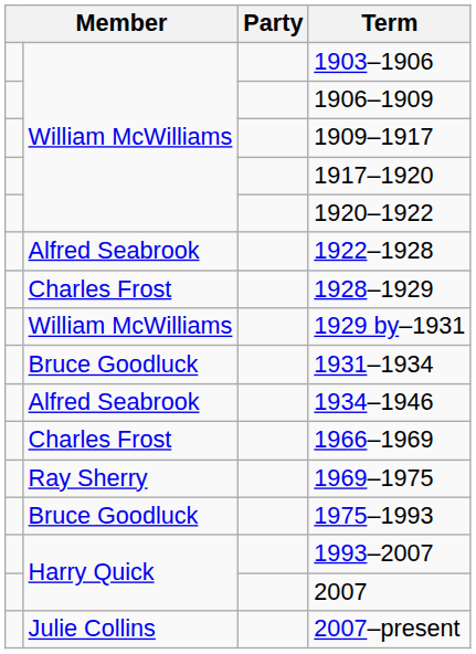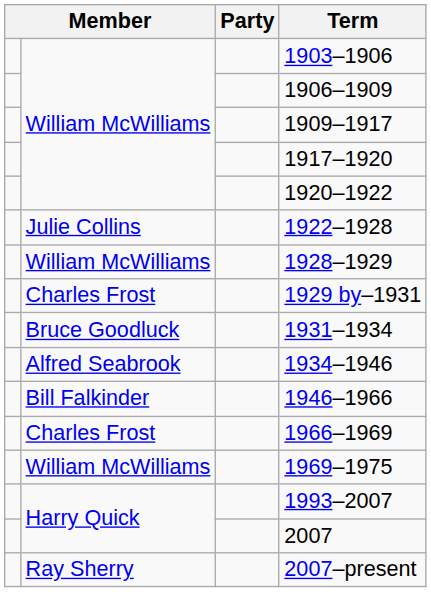 <table class="wikitable">
 <tr>
 <th colspan="2">Member</th>
 <th>Party</th>
 <th>Term</th>
 </tr>
 <tr>
 <td> </td>
 <td rowspan="5"><a href='#'>William McWilliams</a></td>
 <td></td>
 <td><a href='#'>1903</a>–1906</td>
 </tr>
 <tr>
 <td> </td>
 <td></td>
 <td>1906–1909</td>
 </tr>
 <tr>
 <td> </td>
 <td></td>
 <td>1909–1917</td>
 </tr>
 <tr>
 <td> </td>
 <td></td>
 <td>1917–1920</td>
 </tr>
 <tr>
 <td> </td>
 <td></td>
 <td>1920–1922</td>
 </tr>
 <tr>
 <td> </td>
-<td><a href='#'>Alfred Seabrook</a></td>
+<td><a href='#'>Julie Collins</a></td>
 <td></td>
 <td><a href='#'>1922</a>–1928</td>
 </tr>
 <tr>
 <td> </td>
-<td><a href='#'>Charles Frost</a></td>
+<td><a href='#'>William McWilliams</a></td>
 <td></td>
 <td><a href='#'>1928</a>–1929</td>
 </tr>
 <tr>
 <td> </td>
-<td><a href='#'>William McWilliams</a></td>
+<td><a href='#'>Charles Frost</a></td>
 <td></td>
 <td><a href='#'>1929 by</a>–1931</td>
 </tr>
 <tr>
 <td> </td>
 <td><a href='#'>Bruce Goodluck</a></td>
 <td></td>
 <td><a href='#'>1931</a>–1934</td>
 </tr>
 <tr>
 <td> </td>
 <td><a href='#'>Alfred Seabrook</a></td>
 <td></td>
 <td><a href='#'>1934</a>–1946</td>
 </tr>
 <tr>
 <td> </td>
+<td><a href='#'>Bill Falkinder</a></td>
+<td></td>
+<td><a href='#'>1946</a>–1966</td>
+</tr>
+<tr>
+<td> </td>
 <td><a href='#'>Charles Frost</a></td>
 <td></td>
 <td><a href='#'>1966</a>–1969</td>
 </tr>
 <tr>
 <td> </td>
-<td><a href='#'>Ray Sherry</a></td>
+<td><a href='#'>William McWilliams</a></td>
 <td></td>
 <td><a href='#'>1969</a>–1975</td>
-</tr>
-<tr>
-<td> </td>
-<td><a href='#'>Bruce Goodluck</a></td>
-<td></td>
-<td><a href='#'>1975</a>–1993</td>
 </tr>
 <tr>
 <td> </td>
 <td rowspan="2"><a href='#'>Harry Quick</a></td>
 <td></td>
 <td><a href='#'>1993</a>–2007</td>
 </tr>
 <tr>
 <td> </td>
 <td></td>
 <td>2007</td>
 </tr>
 <tr>
 <td> </td>
-<td><a href='#'>Julie Collins</a></td>
+<td><a href='#'>Ray Sherry</a></td>
 <td></td>
 <td><a href='#'>2007</a>–present</td>
 </tr>
 </table>
